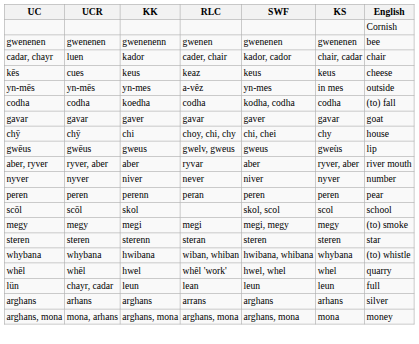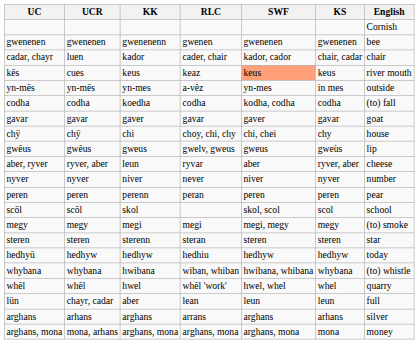 <table class="wikitable">
 <tr>
 <th>UC</th>
 <th>UCR</th>
 <th>KK</th>
 <th>RLC</th>
 <th>SWF</th>
 <th>KS</th>
 <th>English</th>
 </tr>
 <tr>
 <td></td>
 <td></td>
 <td></td>
 <td></td>
 <td></td>
 <td></td>
 <td>Cornish</td>
 </tr>
 <tr>
 <td>gwenenen</td>
 <td>gwenenen</td>
 <td>gwenenenn</td>
 <td>gwenen</td>
 <td>gwenenen</td>
 <td>gwenenen</td>
 <td>bee</td>
 </tr>
 <tr>
 <td>cadar, chayr</td>
 <td>luen</td>
 <td>kador</td>
 <td>cader, chair</td>
 <td>kador, cador</td>
 <td>chair, cadar</td>
 <td>chair</td>
 </tr>
 <tr>
 <td>kēs</td>
 <td>cues</td>
 <td>keus</td>
 <td>keaz</td>
+<td style="background: lightsalmon;">keus</td>
 <td>keus</td>
-<td>keus</td>
-<td>cheese</td>
+<td>river mouth</td>
 </tr>
 <tr>
 <td>yn-mēs</td>
 <td>yn-mēs</td>
 <td>yn-mes</td>
 <td>a-vêz</td>
 <td>yn-mes</td>
 <td>in mes</td>
 <td>outside</td>
 </tr>
 <tr>
 <td>codha</td>
 <td>codha</td>
 <td>koedha</td>
 <td>codha</td>
 <td>kodha, codha</td>
 <td>codha</td>
 <td>(to) fall</td>
 </tr>
 <tr>
 <td>gavar</td>
 <td>gavar</td>
 <td>gaver</td>
 <td>gavar</td>
 <td>gaver</td>
 <td>gavar</td>
 <td>goat</td>
 </tr>
 <tr>
 <td>chȳ</td>
 <td>chȳ</td>
 <td>chi</td>
 <td>choy, chi, chy</td>
 <td>chi, chei</td>
 <td>chy</td>
 <td>house</td>
 </tr>
 <tr>
 <td>gwēus</td>
 <td>gwēus</td>
 <td>gweus</td>
 <td>gwelv, gweus</td>
 <td>gweus</td>
 <td>gweùs</td>
 <td>lip</td>
 </tr>
 <tr>
 <td>aber, ryver</td>
 <td>ryver, aber</td>
-<td>aber</td>
+<td>leun</td>
 <td>ryvar</td>
 <td>aber</td>
 <td>ryver, aber</td>
-<td>river mouth</td>
+<td>cheese</td>
 </tr>
 <tr>
 <td>nyver</td>
 <td>nyver</td>
 <td>niver</td>
 <td>never</td>
 <td>niver</td>
 <td>nyver</td>
 <td>number</td>
 </tr>
 <tr>
 <td>peren</td>
 <td>peren</td>
 <td>perenn</td>
 <td>peran</td>
 <td>peren</td>
 <td>peren</td>
 <td>pear</td>
 </tr>
 <tr>
 <td>scōl</td>
 <td>scōl</td>
 <td>skol</td>
 <td></td>
 <td>skol, scol</td>
 <td>scol</td>
 <td>school</td>
 </tr>
 <tr>
 <td>megy</td>
 <td>megy</td>
 <td>megi</td>
 <td>megi</td>
 <td>megi, megy</td>
 <td>megy</td>
 <td>(to) smoke</td>
 </tr>
 <tr>
 <td>steren</td>
 <td>steren</td>
 <td>sterenn</td>
 <td>steran</td>
 <td>steren</td>
 <td>steren</td>
 <td>star</td>
 </tr>
 <tr>
+<td>hedhyū</td>
+<td>hedhyw</td>
+<td>hedhyw</td>
+<td>hedhiu</td>
+<td>hedhyw</td>
+<td>hedhyw</td>
+<td>today</td>
+</tr>
+<tr>
 <td>whybana</td>
 <td>whybana</td>
 <td>hwibana</td>
 <td>wiban, whiban</td>
 <td>hwibana, whibana</td>
 <td>whybana</td>
 <td>(to) whistle</td>
 </tr>
 <tr>
 <td>whēl</td>
 <td>whēl</td>
 <td>hwel</td>
 <td>whêl 'work'</td>
 <td>hwel, whel</td>
 <td>whel</td>
 <td>quarry</td>
 </tr>
 <tr>
 <td>lün</td>
 <td>chayr, cadar</td>
-<td>leun</td>
+<td>aber</td>
 <td>lean</td>
 <td>leun</td>
 <td>leun</td>
 <td>full</td>
 </tr>
 <tr>
 <td>arghans</td>
 <td>arhans</td>
 <td>arghans</td>
 <td>arrans</td>
 <td>arghans</td>
 <td>arhans</td>
 <td>silver</td>
 </tr>
 <tr>
 <td>arghans, mona</td>
 <td>mona, arhans</td>
 <td>arghans, mona</td>
 <td>arghans, mona</td>
 <td>arghans, mona</td>
 <td>mona</td>
 <td>money</td>
 </tr>
 </table>
